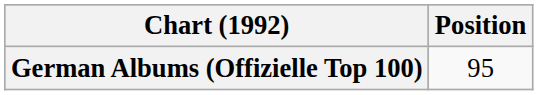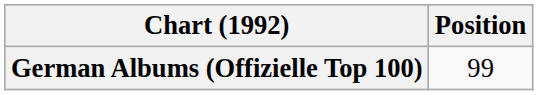 <table class="wikitable plainrowheaders" style="text-align:center">
 <tr>
 <th scope="col">Chart (1992)</th>
 <th scope="col">Position</th>
 </tr>
 <tr>
 <th scope="row">German Albums (Offizielle Top 100)</th>
-<td>95</td>
+<td>99</td>
 </tr>
 </table>
